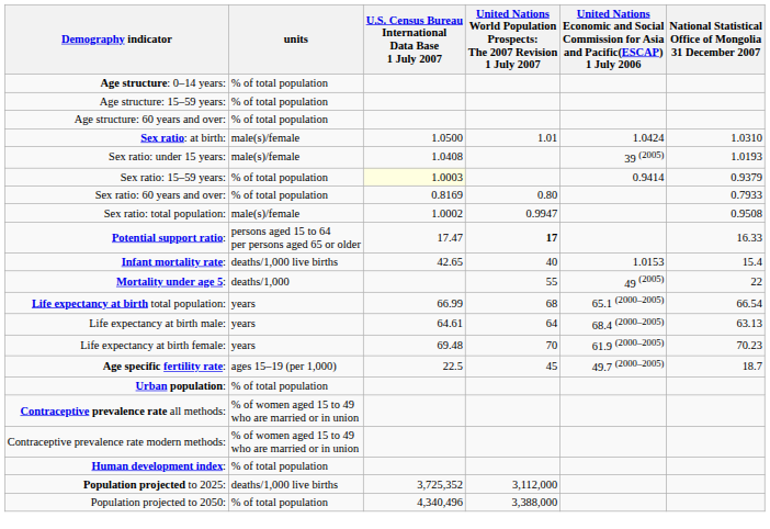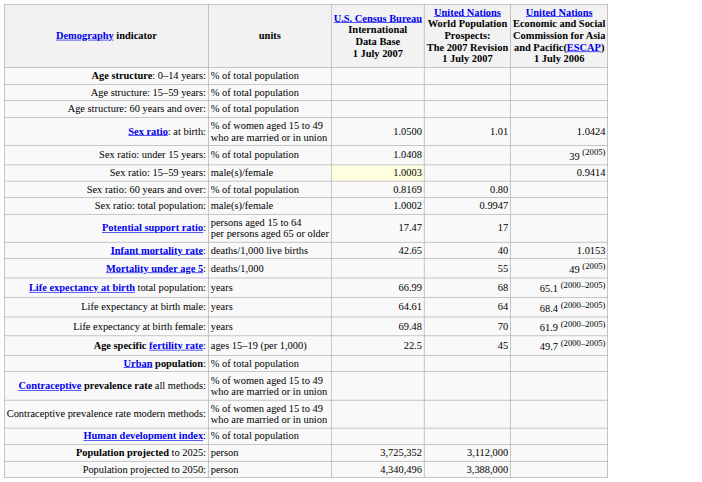 <table class="wikitable">
 <tr>
 <th><a href='#'>Demography</a> indicator</th>
 <th>units</th>
 <th><a href='#'>U.S. Census Bureau</a><br>International<br>Data Base<br>1 July 2007</th>
 <th><a href='#'>United Nations</a> <br>World Population<br>Prospects: <br>The 2007 Revision<br>1 July 2007</th>
 <th><a href='#'>United Nations</a> <br>Economic and Social<br>Commission for Asia<br> and Pacific(<a href='#'>ESCAP</a>)<br>1 July 2006</th>
-<th>National Statistical <br>Office of Mongolia<br>31 December 2007</th>
 </tr>
 <tr>
 <td align=right><strong>Age structure</strong>: 0–14 years:</td>
 <td>% of total population</td>
-<td></td>
 <td></td>
 <td></td>
 <td></td>
 </tr>
 <tr>
 <td align=right>Age structure: 15–59 years:</td>
 <td>% of total population</td>
 <td></td>
 <td></td>
 <td></td>
-<td></td>
 </tr>
 <tr>
 <td align=right>Age structure: 60 years and over:</td>
 <td>% of total population</td>
 <td></td>
 <td></td>
 <td></td>
-<td></td>
 </tr>
 <tr>
 <td align=right><strong><a href='#'>Sex ratio</a></strong>: at birth:</td>
-<td>male(s)/female</td>
+<td>% of women aged 15 to 49 <br> who are married or in union</td>
 <td align=right>1.0500</td>
 <td align=right>1.01</td>
 <td align=right>1.0424</td>
-<td align=right>1.0310</td>
 </tr>
 <tr>
 <td align=right>Sex ratio: under 15 years:</td>
-<td>male(s)/female</td>
+<td>% of total population</td>
 <td align=right>1.0408</td>
 <td></td>
 <td align=right>39 <sup>(2005)</sup></td>
-<td align=right>1.0193</td>
 </tr>
 <tr>
 <td align=right>Sex ratio: 15–59 years:</td>
-<td>% of total population</td>
+<td>male(s)/female</td>
 <td align=right style="background: lightyellow;">1.0003</td>
 <td></td>
 <td align=right>0.9414</td>
-<td align=right>0.9379</td>
 </tr>
 <tr>
 <td align=right>Sex ratio: 60 years and over:</td>
 <td>% of total population</td>
 <td align=right>0.8169</td>
 <td align=right>0.80</td>
 <td></td>
-<td align=right>0.7933</td>
 </tr>
 <tr>
 <td align=right>Sex ratio: total population:</td>
 <td>male(s)/female</td>
 <td align=right>1.0002</td>
 <td align=right>0.9947</td>
 <td></td>
-<td align=right>0.9508</td>
 </tr>
 <tr>
 <td align=right><strong><a href='#'>Potential support ratio</a></strong>:</td>
 <td>persons aged 15 to 64 <br> per persons aged 65 or older</td>
 <td align=right>17.47</td>
-<td align=right><strong>17</strong></td>
+<td align=right>17</td>
 <td></td>
-<td align=right>16.33</td>
 </tr>
 <tr>
 <td align=right><strong><a href='#'>Infant mortality rate</a></strong>:</td>
 <td>deaths/1,000 live births</td>
 <td align=right>42.65</td>
 <td align=right>40</td>
 <td align=right>1.0153</td>
-<td align=right>15.4</td>
 </tr>
 <tr>
 <td align=right><strong><a href='#'>Mortality under age 5</a></strong>:</td>
 <td>deaths/1,000</td>
 <td></td>
 <td align=right>55</td>
 <td align=right>49 <sup>(2005)</sup></td>
-<td align=right>22</td>
 </tr>
 <tr>
 <td align=right><strong><a href='#'>Life expectancy at birth</a></strong> total population:</td>
 <td>years</td>
 <td align=right>66.99</td>
 <td align=right>68</td>
 <td align=right>65.1 <sup>(2000–2005)</sup></td>
-<td align=right>66.54</td>
 </tr>
 <tr>
 <td align=right>Life expectancy at birth male:</td>
 <td>years</td>
 <td align=right>64.61</td>
 <td align=right>64</td>
 <td align=right>68.4 <sup>(2000–2005)</sup></td>
-<td align=right>63.13</td>
 </tr>
 <tr>
 <td align=right>Life expectancy at birth female:</td>
 <td>years</td>
 <td align=right>69.48</td>
 <td align=right>70</td>
 <td align=right>61.9 <sup>(2000–2005)</sup></td>
-<td align=right>70.23</td>
 </tr>
 <tr>
 <td align=right><strong>Age specific <a href='#'>fertility rate</a></strong>:</td>
 <td>ages 15–19 (per 1,000)</td>
 <td align=right>22.5</td>
 <td align=right>45</td>
 <td align=right>49.7 <sup>(2000–2005)</sup></td>
-<td align=right>18.7</td>
 </tr>
 <tr>
 <td align=right><strong><a href='#'>Urban</a> population</strong>:</td>
 <td>% of total population</td>
-<td></td>
 <td></td>
 <td></td>
 <td></td>
 </tr>
 <tr>
 <td align=right><strong><a href='#'>Contraceptive</a> prevalence rate</strong> all methods:</td>
 <td>% of women aged 15 to 49 <br> who are married or in union</td>
 <td></td>
 <td></td>
 <td></td>
-<td></td>
 </tr>
 <tr>
 <td align=right>Contraceptive prevalence rate modern methods:</td>
 <td>% of women aged 15 to 49 <br> who are married or in union</td>
-<td></td>
 <td></td>
 <td></td>
 <td></td>
 </tr>
 <tr>
 <td align=right><strong><a href='#'>Human development index</a></strong>:</td>
 <td>% of total population</td>
 <td></td>
 <td></td>
 <td></td>
-<td></td>
 </tr>
 <tr>
 <td align=right><strong>Population projected</strong> to 2025:</td>
-<td>deaths/1,000 live births</td>
+<td>person</td>
 <td align=right>3,725,352</td>
 <td align=right>3,112,000</td>
-<td></td>
 <td></td>
 </tr>
 <tr>
 <td align=right>Population projected to 2050:</td>
-<td>% of total population</td>
+<td>person</td>
 <td align=right>4,340,496</td>
 <td align=right>3,388,000</td>
 <td></td>
-<td></td>
 </tr>
 </table>
